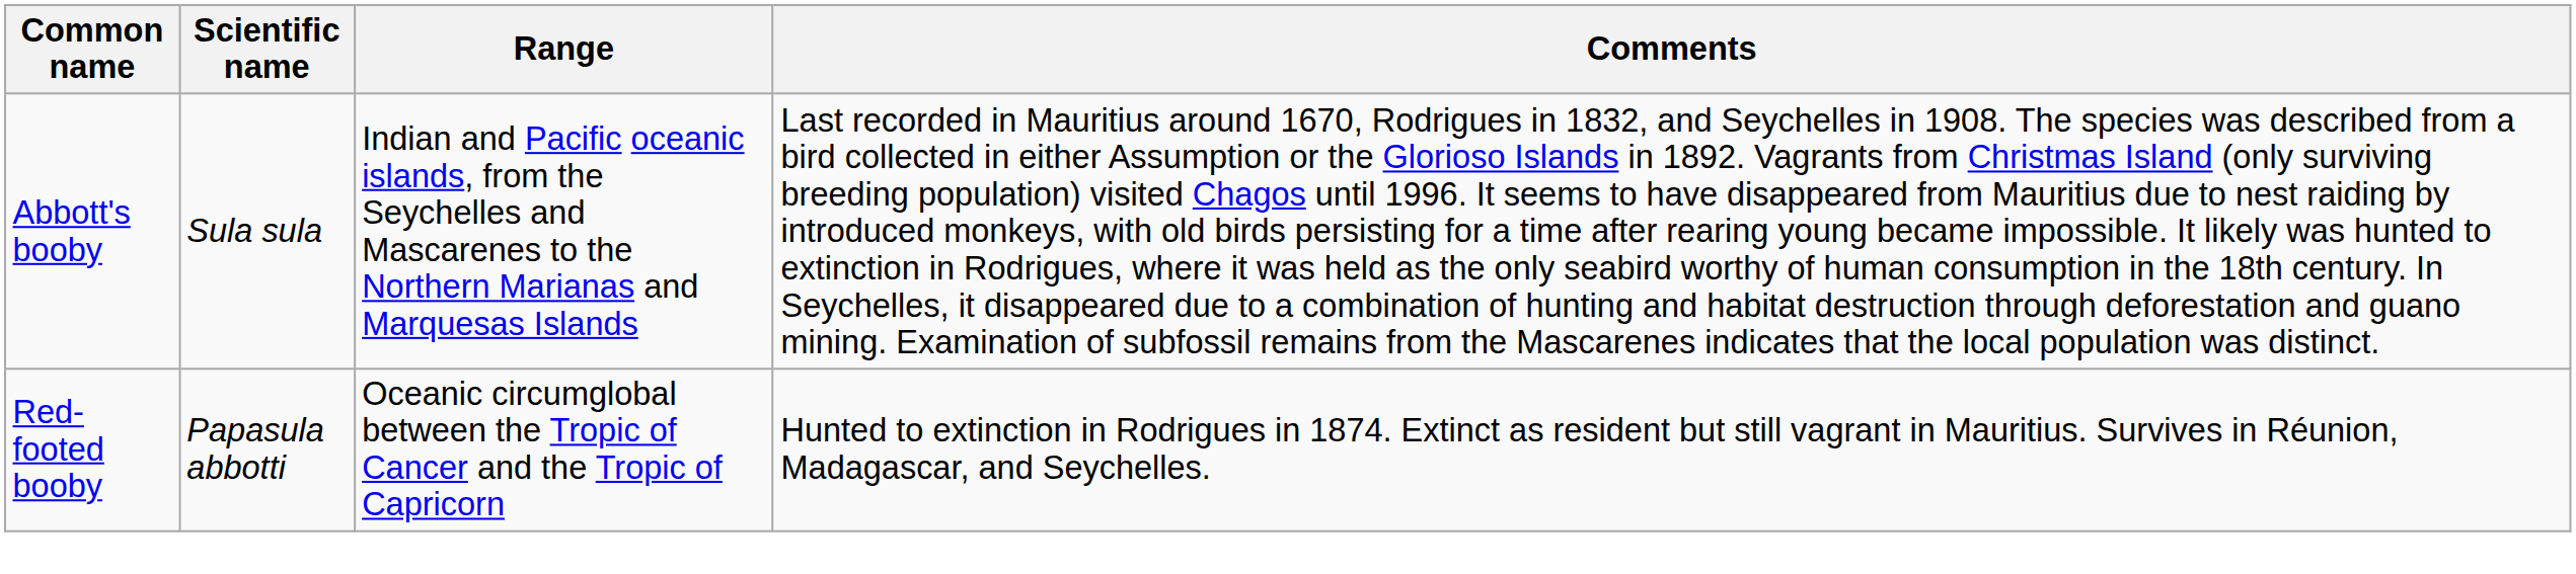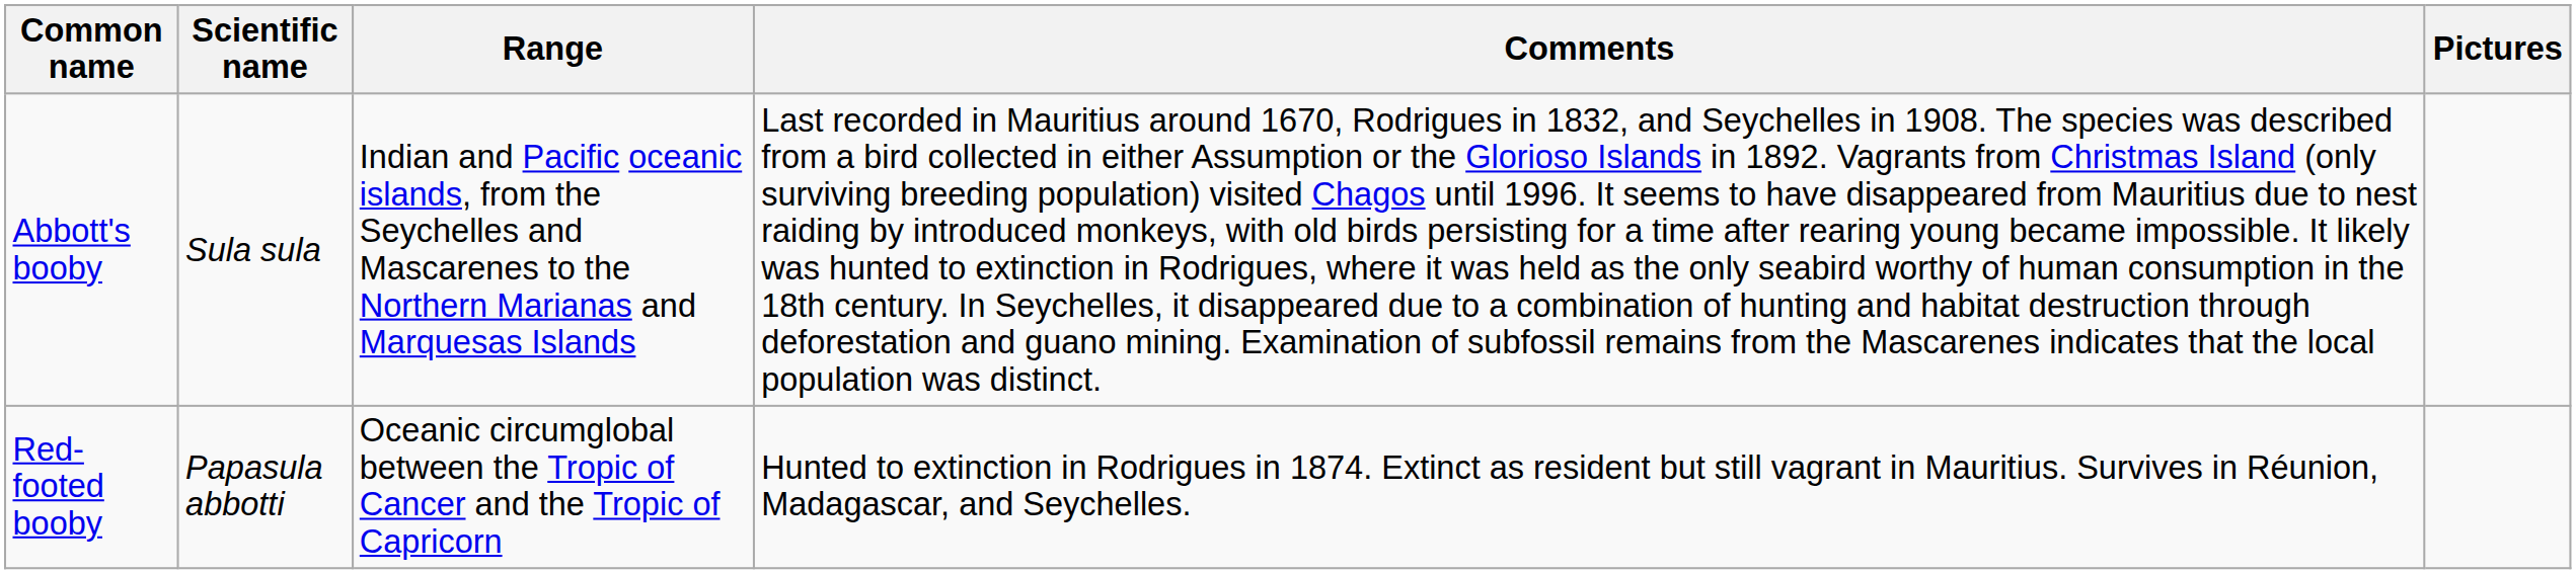 <table class="wikitable sortable">
 <tr>
 <th>Common name</th>
 <th>Scientific name</th>
 <th>Range</th>
 <th class="unsortable">Comments</th>
+<th class="unsortable">Pictures</th>
 </tr>
 <tr>
 <td><a href='#'>Abbott's booby</a></td>
 <td><em>Sula sula</em></td>
 <td>Indian and <a href='#'>Pacific</a> <a href='#'>oceanic islands</a>, from the Seychelles and Mascarenes to the <a href='#'>Northern Marianas</a> and <a href='#'>Marquesas Islands</a></td>
 <td>Last recorded in Mauritius around 1670, Rodrigues in 1832, and Seychelles in 1908. The species was described from a bird collected in either Assumption or the <a href='#'>Glorioso Islands</a> in 1892. Vagrants from <a href='#'>Christmas Island</a> (only surviving breeding population) visited <a href='#'>Chagos</a> until 1996. It seems to have disappeared from Mauritius due to nest raiding by introduced monkeys, with old birds persisting for a time after rearing young became impossible. It likely was hunted to extinction in Rodrigues, where it was held as the only seabird worthy of human consumption in the 18th century. In Seychelles, it disappeared due to a combination of hunting and habitat destruction through deforestation and guano mining. Examination of subfossil remains from the Mascarenes indicates that the local population was distinct.</td>
+<td></td>
 </tr>
 <tr>
 <td><a href='#'>Red-footed booby</a></td>
 <td><em>Papasula abbotti</em></td>
 <td>Oceanic circumglobal between the <a href='#'>Tropic of Cancer</a> and the <a href='#'>Tropic of Capricorn</a></td>
 <td>Hunted to extinction in Rodrigues in 1874. Extinct as resident but still vagrant in Mauritius. Survives in Réunion, Madagascar, and Seychelles.</td>
+<td></td>
 </tr>
 </table>
